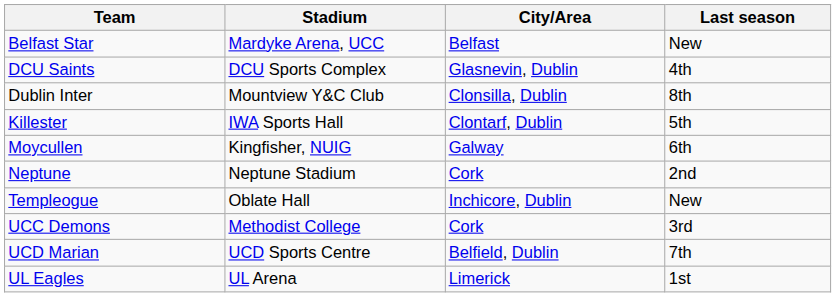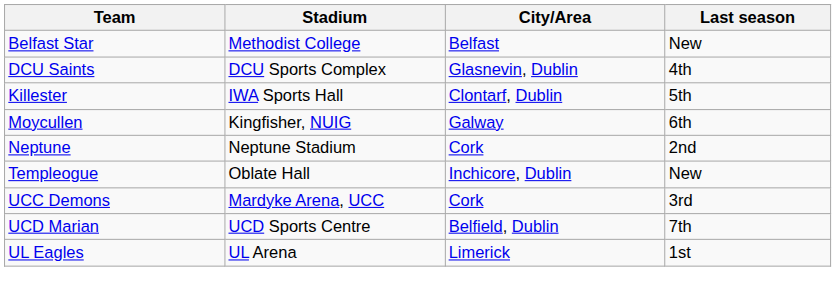 <table class="wikitable">
 <tr>
 <th width=20%>Team</th>
 <th width=20%>Stadium</th>
 <th width=20%>City/Area</th>
 <th width=15%>Last season</th>
 </tr>
 <tr>
 <td><a href='#'>Belfast Star</a></td>
-<td><a href='#'>Mardyke Arena</a>, <a href='#'>UCC</a></td>
+<td><a href='#'>Methodist College</a></td>
 <td><a href='#'>Belfast</a></td>
 <td>New</td>
 </tr>
 <tr>
 <td><a href='#'>DCU Saints</a></td>
 <td><a href='#'>DCU</a> Sports Complex</td>
 <td><a href='#'>Glasnevin</a>, <a href='#'>Dublin</a></td>
 <td>4th</td>
-</tr>
-<tr>
-<td>Dublin Inter</td>
-<td>Mountview Y&C Club</td>
-<td><a href='#'>Clonsilla</a>, <a href='#'>Dublin</a></td>
-<td>8th</td>
 </tr>
 <tr>
 <td><a href='#'>Killester</a></td>
 <td><a href='#'>IWA</a> Sports Hall</td>
 <td><a href='#'>Clontarf</a>, <a href='#'>Dublin</a></td>
 <td>5th</td>
 </tr>
 <tr>
 <td><a href='#'>Moycullen</a></td>
 <td>Kingfisher, <a href='#'>NUIG</a></td>
 <td><a href='#'>Galway</a></td>
 <td>6th</td>
 </tr>
 <tr>
 <td><a href='#'>Neptune</a></td>
 <td>Neptune Stadium</td>
 <td><a href='#'>Cork</a></td>
 <td>2nd</td>
 </tr>
 <tr>
 <td><a href='#'>Templeogue</a></td>
 <td>Oblate Hall</td>
 <td><a href='#'>Inchicore</a>, <a href='#'>Dublin</a></td>
 <td>New</td>
 </tr>
 <tr>
 <td><a href='#'>UCC Demons</a></td>
-<td><a href='#'>Methodist College</a></td>
+<td><a href='#'>Mardyke Arena</a>, <a href='#'>UCC</a></td>
 <td><a href='#'>Cork</a></td>
 <td>3rd</td>
 </tr>
 <tr>
 <td><a href='#'>UCD Marian</a></td>
 <td><a href='#'>UCD</a> Sports Centre</td>
 <td><a href='#'>Belfield</a>, <a href='#'>Dublin</a></td>
 <td>7th</td>
 </tr>
 <tr>
 <td><a href='#'>UL Eagles</a></td>
 <td><a href='#'>UL</a> Arena</td>
 <td><a href='#'>Limerick</a></td>
 <td>1st</td>
 </tr>
 </table>
